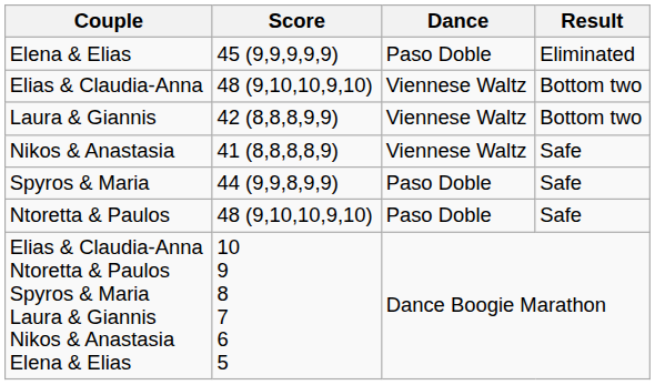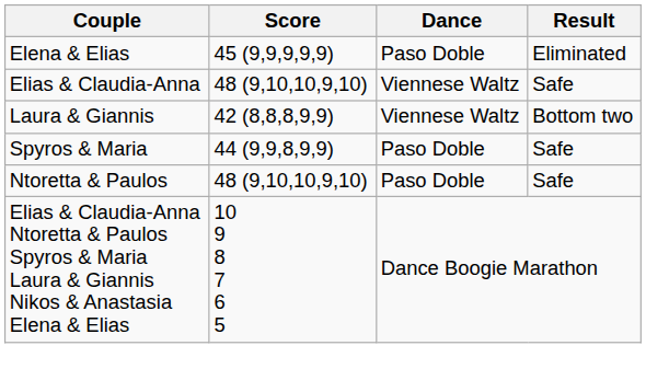 <table class="wikitable" style="width:40%;">
 <tr>
 <th>Couple</th>
 <th>Score</th>
 <th>Dance</th>
 <th>Result</th>
 </tr>
 <tr>
 <td>Elena & Elias</td>
 <td>45 (9,9,9,9,9)</td>
 <td>Paso Doble</td>
 <td>Eliminated</td>
 </tr>
 <tr>
 <td>Elias & Claudia-Anna</td>
 <td>48 (9,10,10,9,10)</td>
 <td>Viennese Waltz</td>
-<td>Bottom two</td>
+<td>Safe</td>
 </tr>
 <tr>
 <td>Laura & Giannis</td>
 <td>42 (8,8,8,9,9)</td>
 <td>Viennese Waltz</td>
 <td>Bottom two</td>
-</tr>
-<tr>
-<td>Nikos & Anastasia</td>
-<td>41 (8,8,8,8,9)</td>
-<td>Viennese Waltz</td>
-<td>Safe</td>
 </tr>
 <tr>
 <td>Spyros & Maria</td>
 <td>44 (9,9,8,9,9)</td>
 <td>Paso Doble</td>
 <td>Safe</td>
 </tr>
 <tr>
 <td>Ntoretta & Paulos</td>
 <td>48 (9,10,10,9,10)</td>
 <td>Paso Doble</td>
 <td>Safe</td>
 </tr>
 <tr>
 <td>Elias & Claudia-Anna<br>Ntoretta & Paulos<br>Spyros & Maria<br>Laura & Giannis<br>Nikos & Anastasia<br>Elena & Elias</td>
 <td>10<br>9<br>8<br>7<br>6<br>5</td>
 <td colspan="2">Dance Boogie Marathon</td>
 </tr>
 </table>
